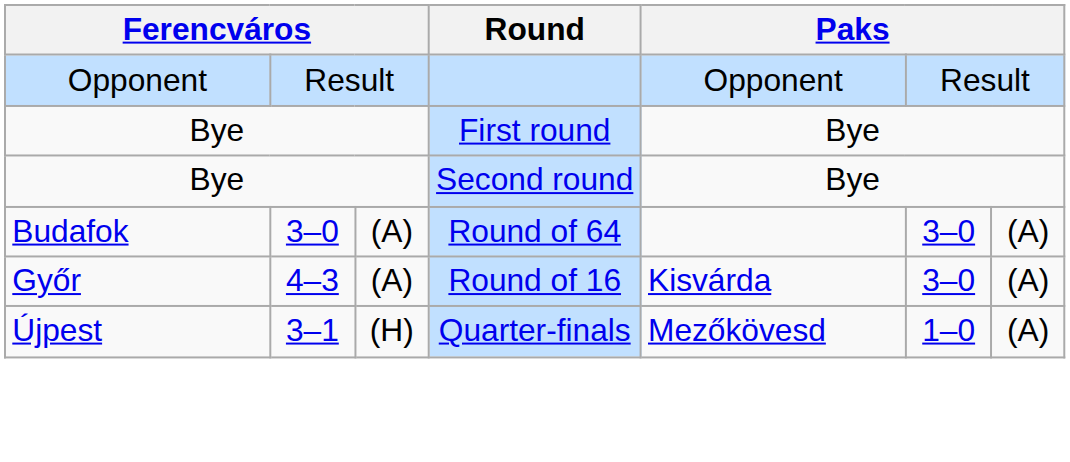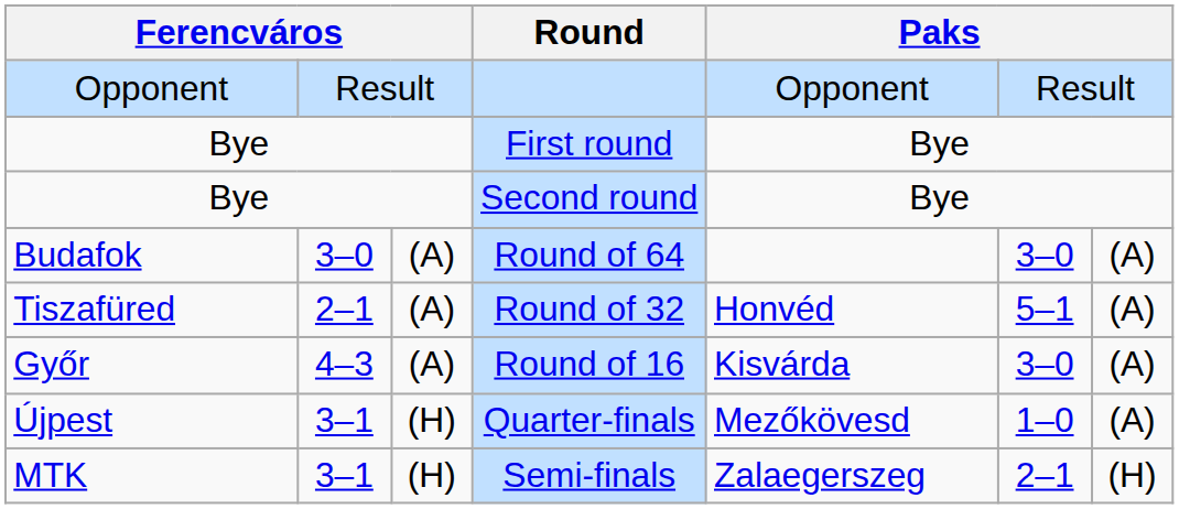 <table class="wikitable" style="text-align:center; white-space:nowrap;">
 <tr>
 <th colspan="3"><a href='#'>Ferencváros</a></th>
 <th>Round</th>
 <th colspan="3"><a href='#'>Paks</a></th>
 </tr>
 <tr style="background:#C1E0FF;">
 <td style="width:25%;">Opponent</td>
 <td colspan="2"; style="width:15%;">Result</td>
 <td></td>
 <td style="width:25%;">Opponent</td>
 <td colspan="2"; style="width:15%;">Result</td>
 </tr>
 <tr>
 <td colspan="3" align="center">Bye</td>
 <td style="background:#C1E0FF;"><a href='#'>First round</a></td>
 <td colspan="3" align="center">Bye</td>
 </tr>
 <tr>
 <td colspan="3" align="center">Bye</td>
 <td style="background:#C1E0FF;"><a href='#'>Second round</a></td>
 <td colspan="3" align="center">Bye</td>
 </tr>
 <tr>
 <td style="text-align:left;"><a href='#'>Budafok</a> </td>
 <td><a href='#'>3–0</a></td>
 <td>(A)</td>
 <td style="background:#C1E0FF;"><a href='#'>Round of 64</a></td>
 <td style="text-align:left;"> </td>
 <td><a href='#'>3–0</a></td>
 <td>(A)</td>
 </tr>
 <tr>
+<td style="text-align:left;"><a href='#'>Tiszafüred</a> </td>
+<td><a href='#'>2–1</a></td>
+<td>(A)</td>
+<td style="background:#C1E0FF;"><a href='#'>Round of 32</a></td>
+<td style="text-align:left;"><a href='#'>Honvéd</a> </td>
+<td><a href='#'>5–1</a></td>
+<td>(A)</td>
+</tr>
+<tr>
 <td style="text-align:left;"><a href='#'>Győr</a> </td>
 <td><a href='#'>4–3</a> </td>
 <td>(A)</td>
 <td style="background:#C1E0FF;"><a href='#'>Round of 16</a></td>
 <td style="text-align:left;"><a href='#'>Kisvárda</a> </td>
 <td><a href='#'>3–0</a></td>
 <td>(A)</td>
 </tr>
 <tr>
 <td style="text-align:left;"><a href='#'>Újpest</a> </td>
 <td><a href='#'>3–1</a></td>
 <td>(H)</td>
 <td style="background:#C1E0FF;"><a href='#'>Quarter-finals</a></td>
 <td style="text-align:left;"><a href='#'>Mezőkövesd</a> </td>
 <td><a href='#'>1–0</a></td>
 <td>(A)</td>
 </tr>
+<tr>
+<td style="text-align:left;"><a href='#'>MTK</a> </td>
+<td><a href='#'>3–1</a></td>
+<td>(H)</td>
+<td style="background:#C1E0FF;"><a href='#'>Semi-finals</a></td>
+<td style="text-align:left;"><a href='#'>Zalaegerszeg</a> </td>
+<td><a href='#'>2–1</a></td>
+<td>(H)</td>
+</tr>
 </table>
